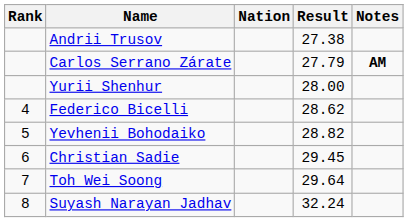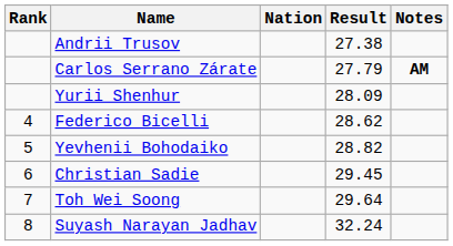 <table class="wikitable sortable" style="text-align:center">
 <tr>
 <th>Rank</th>
 <th>Name</th>
 <th>Nation</th>
 <th>Result</th>
 <th>Notes</th>
 </tr>
 <tr>
 <td></td>
 <td align="left"><a href='#'>Andrii Trusov</a></td>
 <td align=left></td>
 <td>27.38</td>
 <td></td>
 </tr>
 <tr>
 <td></td>
 <td align="left"><a href='#'>Carlos Serrano Zárate</a></td>
 <td align=left></td>
 <td>27.79</td>
 <td><strong>AM</strong></td>
 </tr>
 <tr>
 <td></td>
 <td align="left"><a href='#'>Yurii Shenhur</a></td>
 <td align=left></td>
-<td>28.00</td>
+<td>28.09</td>
 <td></td>
 </tr>
 <tr>
 <td>4</td>
 <td align="left"><a href='#'>Federico Bicelli</a></td>
 <td align=left></td>
 <td>28.62</td>
 <td></td>
 </tr>
 <tr>
 <td>5</td>
 <td align="left"><a href='#'>Yevhenii Bohodaiko</a></td>
 <td align=left></td>
 <td>28.82</td>
 <td></td>
 </tr>
 <tr>
 <td>6</td>
 <td align="left"><a href='#'>Christian Sadie</a></td>
 <td align=left></td>
 <td>29.45</td>
 <td></td>
 </tr>
 <tr>
 <td>7</td>
 <td align="left"><a href='#'>Toh Wei Soong</a></td>
 <td align=left></td>
 <td>29.64</td>
 <td></td>
 </tr>
 <tr>
 <td>8</td>
 <td align="left"><a href='#'>Suyash Narayan Jadhav</a></td>
 <td align=left></td>
 <td>32.24</td>
 <td></td>
 </tr>
 </table>
